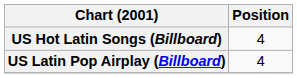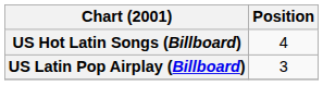 <table class="wikitable plainrowheaders sortable" style="text-align:center;">
 <tr>
 <th scope="col">Chart (2001)</th>
 <th scope="col">Position</th>
 </tr>
 <tr>
 <th scope="row">US Hot Latin Songs (<em>Billboard</em>)</th>
 <td>4</td>
 </tr>
 <tr>
 <th scope="row">US Latin Pop Airplay (<em><a href='#'>Billboard</a></em>)</th>
-<td>4</td>
+<td>3</td>
 </tr>
 <tr>
 </tr>
 </table>
